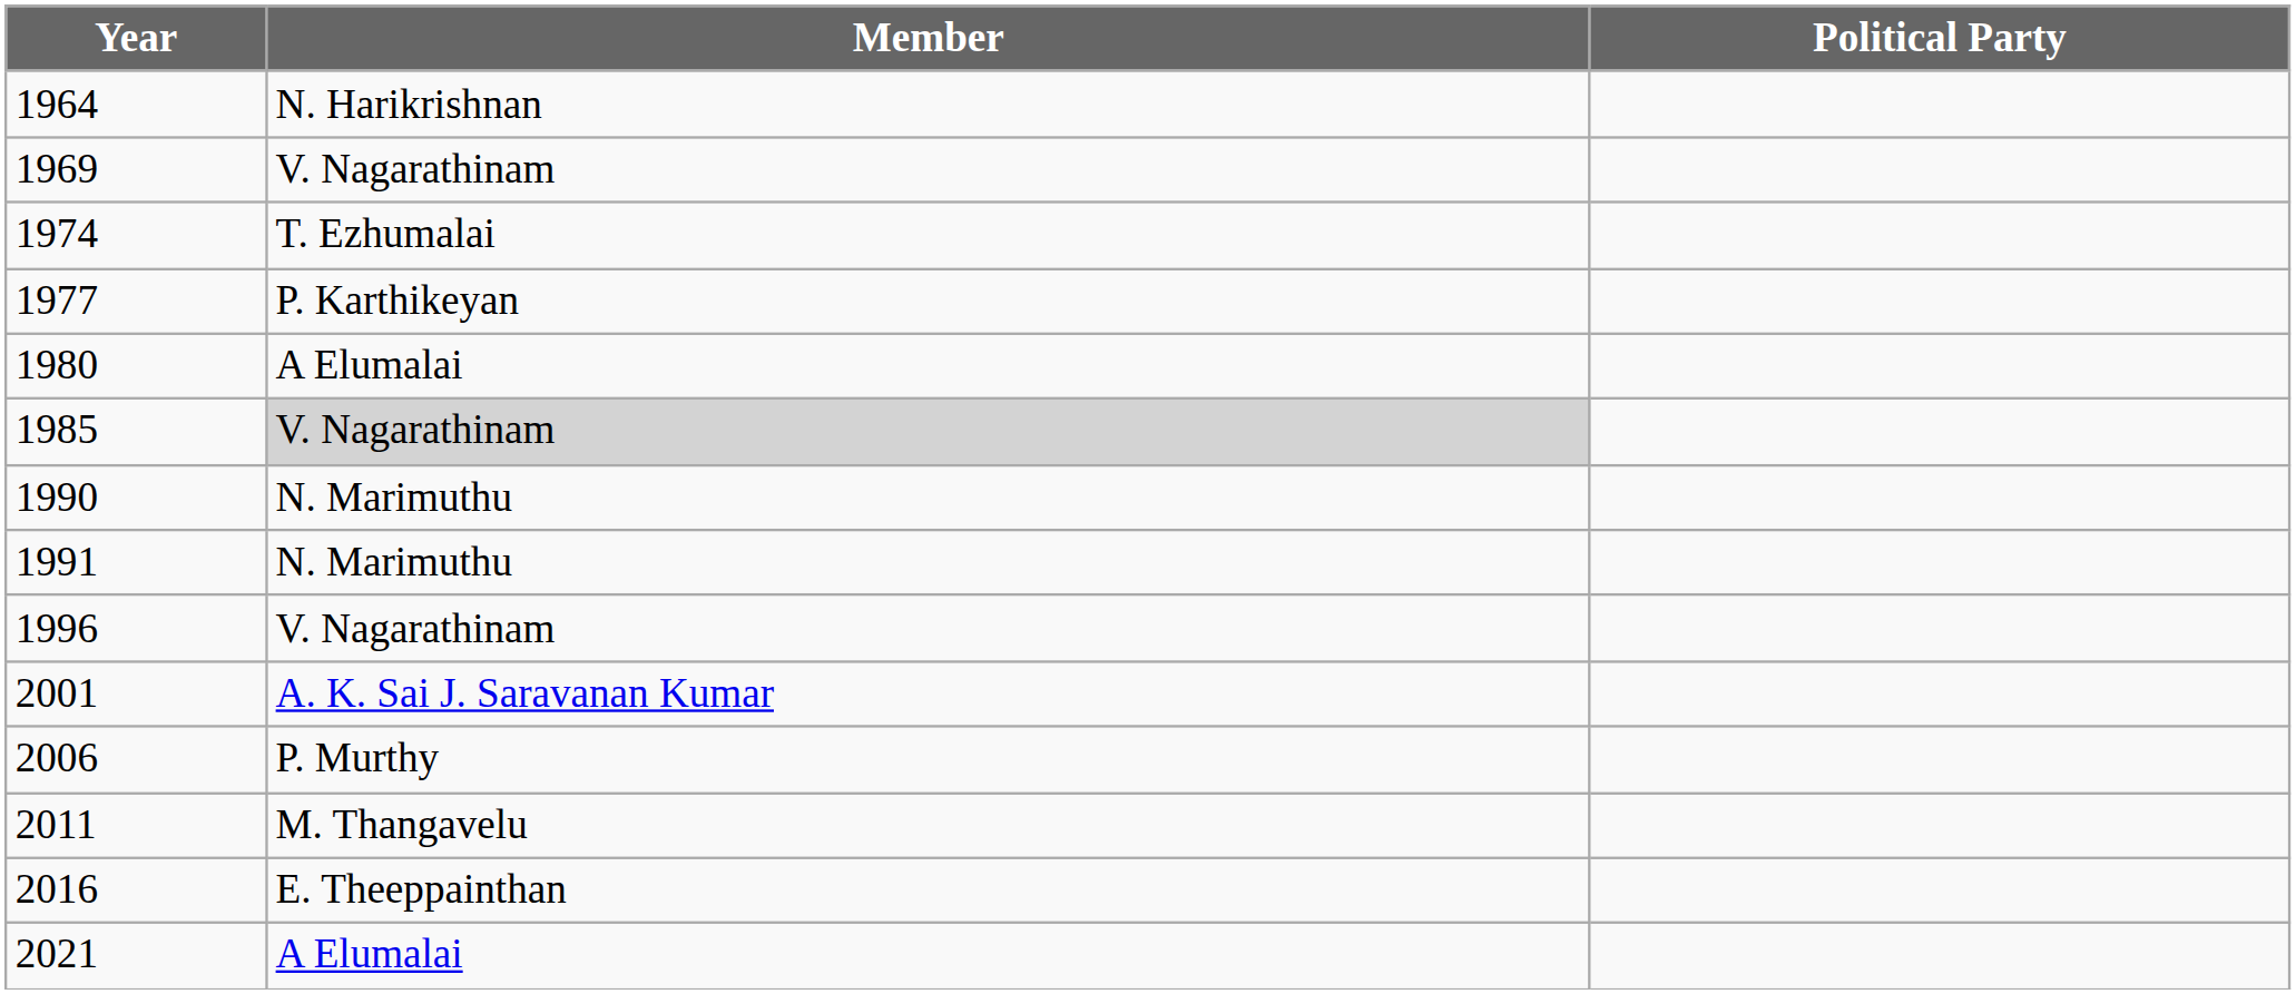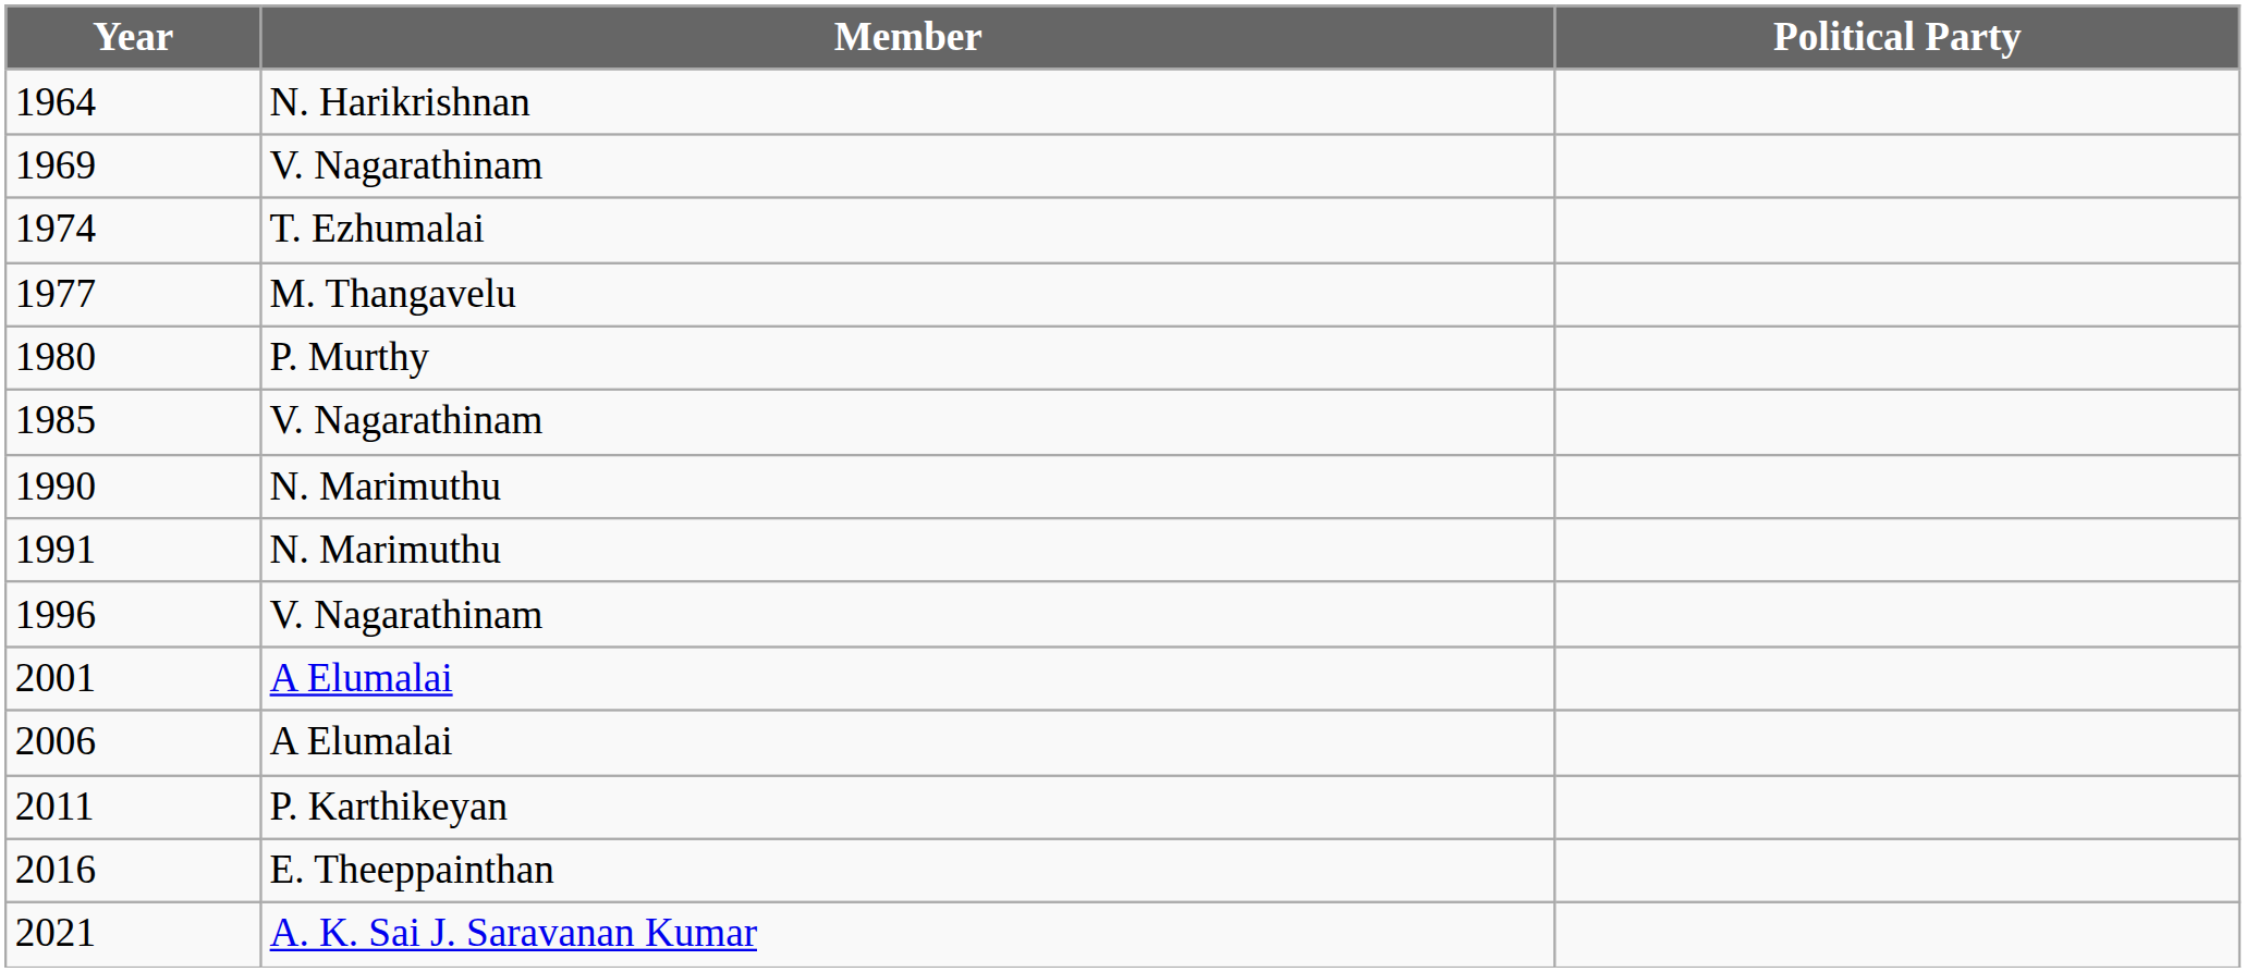 <table class="wikitable sortable" width=70%>
 <tr>
 <th style="background-color:#666666; color:white">Year</th>
 <th style="background-color:#666666; color:white">Member</th>
 <th style="background-color:#666666; color:white" colspan="2">Political Party</th>
 </tr>
 <tr>
 <td>1964</td>
 <td>N. Harikrishnan</td>
 <td></td>
 </tr>
 <tr>
 <td>1969</td>
 <td>V. Nagarathinam</td>
 <td></td>
 </tr>
 <tr>
 <td>1974</td>
 <td>T. Ezhumalai</td>
 <td></td>
 </tr>
 <tr>
 <td>1977</td>
-<td>P. Karthikeyan</td>
+<td>M. Thangavelu</td>
 <td></td>
 </tr>
 <tr>
 <td>1980</td>
-<td>A Elumalai</td>
+<td>P. Murthy</td>
 <td></td>
 </tr>
 <tr>
 <td>1985</td>
-<td style="background: lightgrey;">V. Nagarathinam</td>
+<td>V. Nagarathinam</td>
 <td></td>
 </tr>
 <tr>
 <td>1990</td>
 <td>N. Marimuthu</td>
 <td></td>
 </tr>
 <tr>
 <td>1991</td>
 <td>N. Marimuthu</td>
 <td></td>
 </tr>
 <tr>
 <td>1996</td>
 <td>V. Nagarathinam</td>
 <td></td>
 </tr>
 <tr>
 <td>2001</td>
-<td><a href='#'>A. K. Sai J. Saravanan Kumar</a></td>
+<td><a href='#'>A Elumalai</a></td>
 <td></td>
 </tr>
 <tr>
 <td>2006</td>
-<td>P. Murthy</td>
+<td>A Elumalai</td>
 <td></td>
 </tr>
 <tr>
 <td>2011</td>
-<td>M. Thangavelu</td>
+<td>P. Karthikeyan</td>
 <td></td>
 </tr>
 <tr>
 <td>2016</td>
 <td>E. Theeppainthan</td>
 <td></td>
 </tr>
 <tr>
 <td>2021</td>
-<td><a href='#'>A Elumalai</a></td>
+<td><a href='#'>A. K. Sai J. Saravanan Kumar</a></td>
 <td></td>
 </tr>
 </table>
